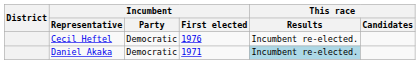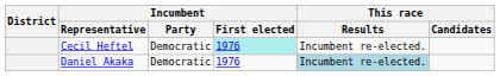 <table class=wikitable>
 <tr>
 <th rowspan=2>District</th>
 <th colspan=3>Incumbent</th>
 <th colspan=2>This race</th>
 </tr>
 <tr>
 <th>Representative</th>
 <th>Party</th>
 <th>First elected</th>
 <th>Results</th>
 <th>Candidates</th>
 </tr>
 <tr>
 <th></th>
 <td><a href='#'>Cecil Heftel</a></td>
 <td>Democratic</td>
-<td><a href='#'>1976</a></td>
+<td style="background: paleturquoise;"><a href='#'>1976</a></td>
 <td>Incumbent re-elected.</td>
 <td nowrap></td>
 </tr>
 <tr>
 <th></th>
 <td><a href='#'>Daniel Akaka</a></td>
 <td>Democratic</td>
-<td><a href='#'>1971</a></td>
+<td><a href='#'>1976</a></td>
 <td style="background: lightblue;">Incumbent re-elected.</td>
 <td nowrap></td>
 </tr>
 </table>
